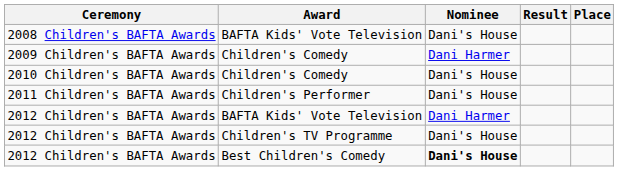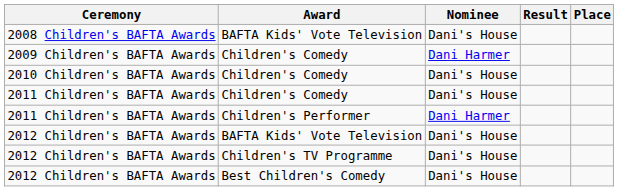 <table class="wikitable">
 <tr>
 <th>Ceremony</th>
 <th>Award</th>
 <th>Nominee</th>
 <th>Result</th>
 <th>Place</th>
 </tr>
 <tr>
 <td>2008 <a href='#'>Children's BAFTA Awards</a></td>
 <td>BAFTA Kids' Vote Television</td>
 <td>Dani's House</td>
 <td></td>
 <td></td>
 </tr>
 <tr>
 <td>2009 Children's BAFTA Awards</td>
 <td>Children's Comedy</td>
 <td><a href='#'>Dani Harmer</a></td>
 <td></td>
 <td></td>
 </tr>
 <tr>
 <td>2010 Children's BAFTA Awards</td>
 <td>Children's Comedy</td>
 <td>Dani's House</td>
 <td></td>
 <td></td>
 </tr>
 <tr>
 <td>2011 Children's BAFTA Awards</td>
+<td>Children's Comedy</td>
+<td>Dani's House</td>
+<td></td>
+<td></td>
+</tr>
+<tr>
+<td>2011 Children's BAFTA Awards</td>
 <td>Children's Performer</td>
-<td>Dani's House</td>
+<td><a href='#'>Dani Harmer</a></td>
 <td></td>
 <td></td>
 </tr>
 <tr>
 <td>2012 Children's BAFTA Awards</td>
 <td>BAFTA Kids' Vote Television</td>
-<td><a href='#'>Dani Harmer</a></td>
+<td>Dani's House</td>
 <td></td>
 <td></td>
 </tr>
 <tr>
 <td>2012 Children's BAFTA Awards</td>
 <td>Children's TV Programme</td>
 <td>Dani's House</td>
 <td></td>
 <td></td>
 </tr>
 <tr>
 <td>2012 Children's BAFTA Awards</td>
 <td>Best Children's Comedy</td>
-<td><strong>Dani's House</strong></td>
+<td>Dani's House</td>
 <td></td>
 <td></td>
 </tr>
 </table>
